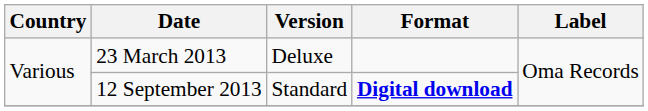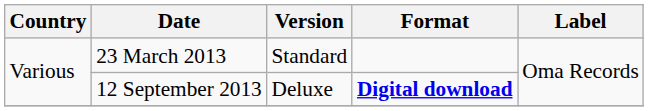 <table class="wikitable">
 <tr>
 <th>Country</th>
 <th>Date</th>
 <th>Version</th>
 <th>Format</th>
 <th>Label</th>
 </tr>
 <tr>
 <td rowspan=2>Various</td>
 <td>23 March 2013</td>
-<td>Deluxe</td>
+<td>Standard</td>
 <td></td>
 <td rowspan=2>Oma Records</td>
 </tr>
 <tr>
 <td>12 September 2013</td>
-<td>Standard</td>
+<td>Deluxe</td>
 <td><strong><a href='#'>Digital download</a></strong></td>
 </tr>
 <tr>
 </tr>
 </table>
